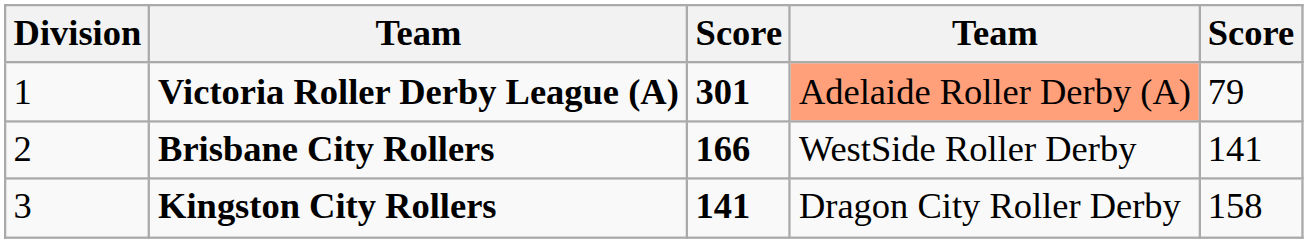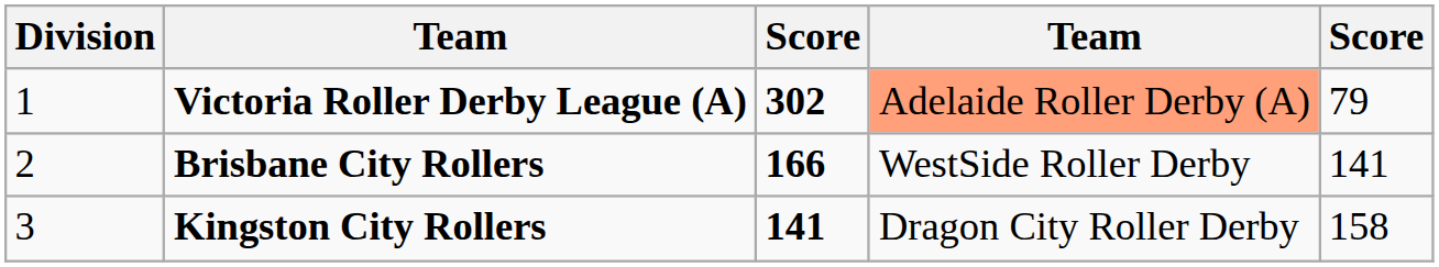 <table class="wikitable">
 <tr>
 <th>Division</th>
 <th>Team</th>
 <th>Score</th>
 <th>Team</th>
 <th>Score</th>
 </tr>
 <tr>
 <td>1</td>
 <td><strong>Victoria Roller Derby League (A)</strong></td>
-<td><strong>301</strong></td>
+<td><strong>302</strong></td>
 <td style="background: lightsalmon;">Adelaide Roller Derby (A)</td>
 <td>79</td>
 </tr>
 <tr>
 <td>2</td>
 <td><strong>Brisbane City Rollers</strong></td>
 <td><strong>166</strong></td>
 <td>WestSide Roller Derby</td>
 <td>141</td>
 </tr>
 <tr>
 <td>3</td>
 <td><strong>Kingston City Rollers</strong></td>
 <td><strong>141</strong></td>
 <td>Dragon City Roller Derby</td>
 <td>158</td>
 </tr>
 </table>
